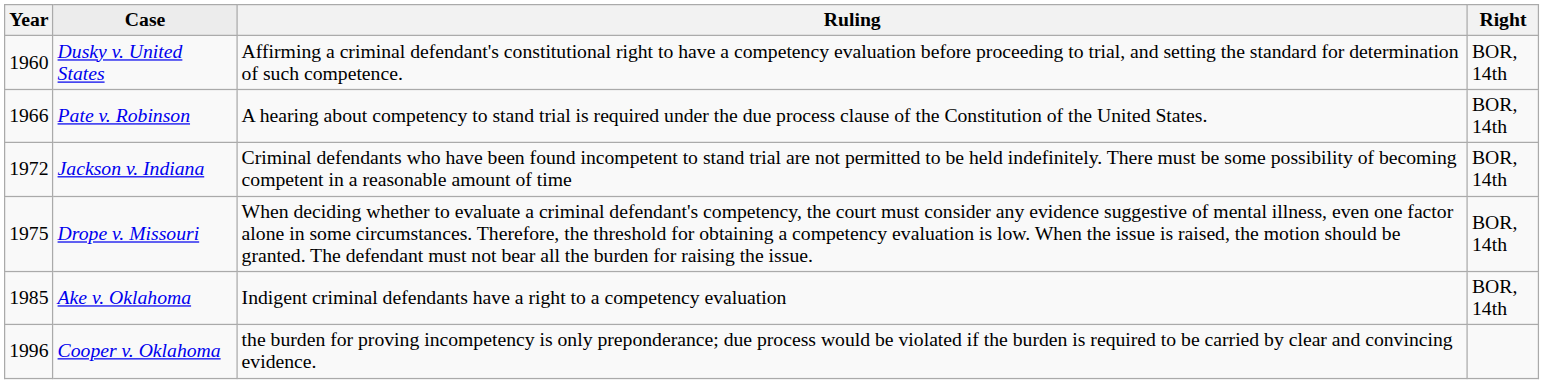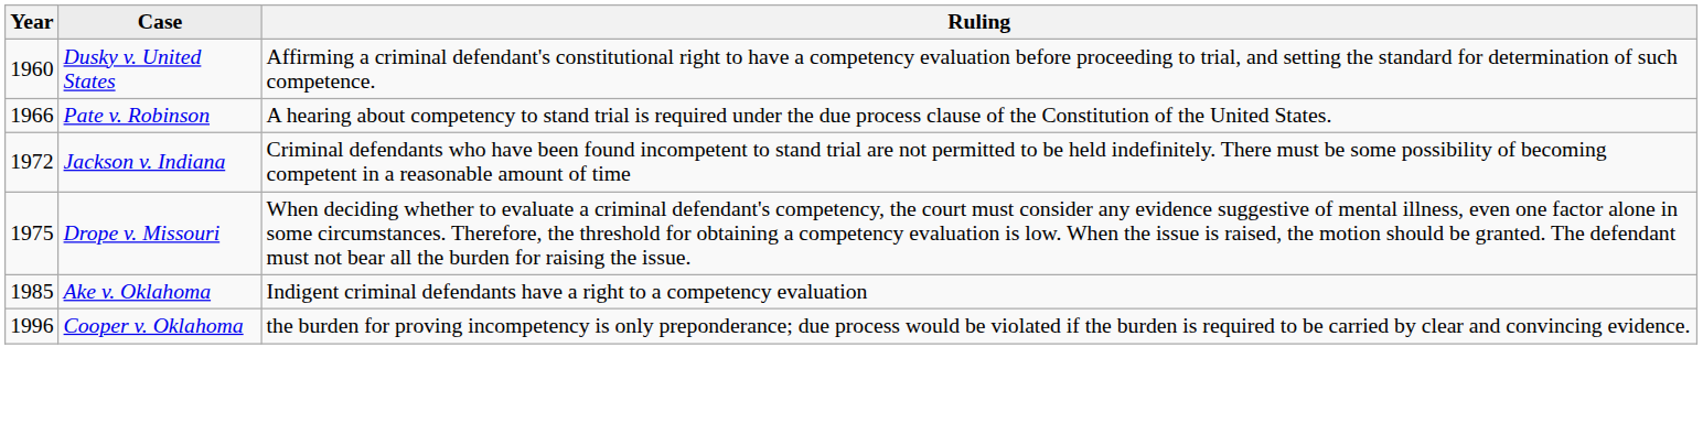 <table class="wikitable">
 <tr>
 <th>Year</th>
 <th style="background: #ececec; width:12%">Case</th>
 <th>Ruling</th>
-<th>Right</th>
 </tr>
 <tr>
 <td>1960</td>
 <td><em><a href='#'>Dusky v. United States</a></em></td>
 <td>Affirming a criminal defendant's constitutional right to have a competency evaluation before proceeding to trial, and setting the standard for determination of such competence.</td>
-<td>BOR, 14th</td>
 </tr>
 <tr>
 <td>1966</td>
 <td><em><a href='#'>Pate v. Robinson</a></em></td>
 <td>A hearing about competency to stand trial is required under the due process clause of the Constitution of the United States.</td>
-<td>BOR, 14th</td>
 </tr>
 <tr>
 <td>1972</td>
 <td><em><a href='#'>Jackson v. Indiana</a></em></td>
 <td>Criminal defendants who have been found incompetent to stand trial are not permitted to be held indefinitely. There must be some possibility of becoming competent in a reasonable amount of time</td>
-<td>BOR, 14th</td>
 </tr>
 <tr>
 <td>1975</td>
 <td><em><a href='#'>Drope v. Missouri</a></em></td>
 <td>When deciding whether to evaluate a criminal defendant's competency, the court must consider any evidence suggestive of mental illness, even one factor alone in some circumstances. Therefore, the threshold for obtaining a competency evaluation is low. When the issue is raised, the motion should be granted. The defendant must not bear all the burden for raising the issue.</td>
-<td>BOR, 14th</td>
 </tr>
 <tr>
 <td>1985</td>
 <td><em><a href='#'>Ake v. Oklahoma</a></em></td>
 <td>Indigent criminal defendants have a right to a competency evaluation</td>
-<td>BOR, 14th</td>
 </tr>
 <tr>
 <td>1996</td>
 <td><em><a href='#'>Cooper v. Oklahoma</a></em></td>
 <td>the burden for proving incompetency is only preponderance; due process would be violated if the burden is required to be carried by clear and convincing evidence.</td>
-<td BOR, 14th></td>
 </tr>
 </table>
